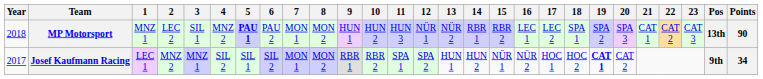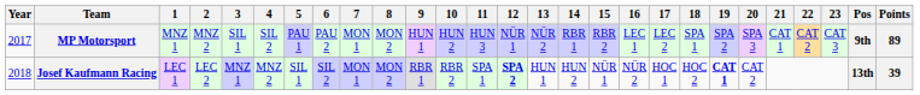 <table class="wikitable" style="text-align:center; font-size:85%">
 <tr>
 <th>Year</th>
 <th>Team</th>
 <th>1</th>
 <th>2</th>
 <th>3</th>
 <th>4</th>
 <th>5</th>
 <th>6</th>
 <th>7</th>
 <th>8</th>
 <th>9</th>
 <th>10</th>
 <th>11</th>
 <th>12</th>
 <th>13</th>
 <th>14</th>
 <th>15</th>
 <th>16</th>
 <th>17</th>
 <th>18</th>
 <th>19</th>
 <th>20</th>
 <th>21</th>
 <th>22</th>
 <th>23</th>
 <th>Pos</th>
 <th>Points</th>
 </tr>
 <tr>
-<td><a href='#'>2018</a></td>
+<td><a href='#'>2017</a></td>
 <th nowrap><a href='#'>MP Motorsport</a></th>
 <td style="background:#DFFFDF;"><a href='#'>MNZ<br>1</a><br></td>
-<td style="background:#DFFFDF;"><a href='#'>LEC<br>2</a><br></td>
+<td style="background:#DFFFDF;"><a href='#'>MNZ<br>2</a><br></td>
 <td style="background:#DFFFDF;"><a href='#'>SIL<br>1</a><br></td>
-<td style="background:#DFFFDF;"><a href='#'>MNZ<br>2</a><br></td>
-<td style="background:#CFCFFF;"><strong><a href='#'>PAU<br>1</a><br></strong></td>
+<td style="background:#DFFFDF;"><a href='#'>SIL<br>2</a><br></td>
+<td style="background:#CFCFFF;"><a href='#'>PAU<br>1</a><br></td>
 <td style="background:#DFFFDF;"><a href='#'>PAU<br>2</a><br></td>
 <td style="background:#DFFFDF;"><a href='#'>MON<br>1</a><br></td>
 <td style="background:#DFFFDF;"><a href='#'>MON<br>2</a><br></td>
 <td style="background:#EFCFFF;"><a href='#'>HUN<br>1</a><br></td>
 <td style="background:#CFCFFF;"><a href='#'>HUN<br>2</a><br></td>
 <td style="background:#CFCFFF;"><a href='#'>HUN<br>3</a><br></td>
 <td style="background:#CFCFFF;"><a href='#'>NÜR<br>1</a><br></td>
 <td style="background:#CFCFFF;"><a href='#'>NÜR<br>2</a><br></td>
 <td style="background:#CFCFFF;"><a href='#'>RBR<br>1</a><br></td>
 <td style="background:#CFCFFF;"><a href='#'>RBR<br>2</a><br></td>
 <td style="background:#DFFFDF;"><a href='#'>LEC<br>1</a><br></td>
 <td style="background:#DFFFDF;"><a href='#'>LEC<br>2</a><br></td>
 <td style="background:#DFFFDF;"><a href='#'>SPA<br>1</a><br></td>
 <td style="background:#CFCFFF;"><a href='#'>SPA<br>2</a><br></td>
 <td style="background:#EFCFFF;"><a href='#'>SPA<br>3</a><br></td>
 <td style="background:#DFFFDF;"><a href='#'>CAT<br>1</a><br></td>
 <td style="background:#FFDF9F;"><a href='#'>CAT<br>2</a><br></td>
 <td style="background:#DFFFDF;"><a href='#'>CAT<br>3</a><br></td>
-<th>13th</th>
-<th>90</th>
+<th>9th</th>
+<th>89</th>
 </tr>
 <tr>
-<td><a href='#'>2017</a></td>
+<td><a href='#'>2018</a></td>
 <th nowrap><a href='#'>Josef Kaufmann Racing</a></th>
 <td style="background:#EFCFFF;"><a href='#'>LEC<br>1</a><br></td>
+<td style="background:#DFFFDF;"><a href='#'>LEC<br>2</a><br></td>
+<td style="background:#CFCFFF;"><a href='#'>MNZ<br>1</a><br></td>
 <td style="background:#DFFFDF;"><a href='#'>MNZ<br>2</a><br></td>
-<td style="background:#CFCFFF;"><a href='#'>MNZ<br>1</a><br></td>
-<td style="background:#DFFFDF;"><a href='#'>SIL<br>2</a><br></td>
 <td style="background:#DFFFDF;"><a href='#'>SIL<br>1</a><br></td>
 <td style="background:#CFCFFF;"><a href='#'>SIL<br>2</a><br></td>
 <td style="background:#CFCFFF;"><a href='#'>MON<br>1</a><br></td>
 <td style="background:#CFCFFF;"><a href='#'>MON<br>2</a><br></td>
 <td style="background:#DFDFDF;"><a href='#'>RBR<br>1</a><br></td>
 <td style="background:#DFFFDF;"><a href='#'>RBR<br>2</a><br></td>
 <td style="background:#DFFFDF;"><a href='#'>SPA<br>1</a><br></td>
-<td style="background:#DFFFDF;"><a href='#'>SPA<br>2</a><br></td>
+<td style="background:#DFFFDF;"><strong><a href='#'>SPA<br>2</a><br></strong></td>
 <td><a href='#'>HUN<br>1</a></td>
 <td><a href='#'>HUN<br>2</a></td>
 <td><a href='#'>NÜR<br>1</a></td>
 <td><a href='#'>NÜR<br>2</a></td>
 <td><a href='#'>HOC<br>1</a></td>
 <td><a href='#'>HOC<br>2</a></td>
 <td><strong><a href='#'>CAT<br>1</a></strong></td>
 <td><a href='#'>CAT<br>2</a></td>
 <td colspan=3></td>
-<th>9th</th>
-<th>34</th>
+<th>13th</th>
+<th>39</th>
 </tr>
 </table>
